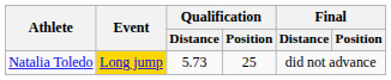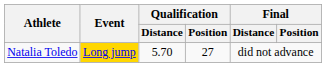 <table class=wikitable style="font-size:90%">
 <tr>
 <th rowspan="2">Athlete</th>
 <th rowspan="2">Event</th>
 <th colspan="2">Qualification</th>
 <th colspan="2">Final</th>
 </tr>
 <tr style="font-size:95%">
 <th>Distance</th>
 <th>Position</th>
 <th>Distance</th>
 <th>Position</th>
 </tr>
 <tr align=center>
 <td align=left><a href='#'>Natalia Toledo</a></td>
 <td align=left style="background: gold;"><a href='#'>Long jump</a></td>
-<td>5.73</td>
-<td>25</td>
+<td>5.70</td>
+<td>27</td>
 <td colspan=2>did not advance</td>
 </tr>
 </table>
